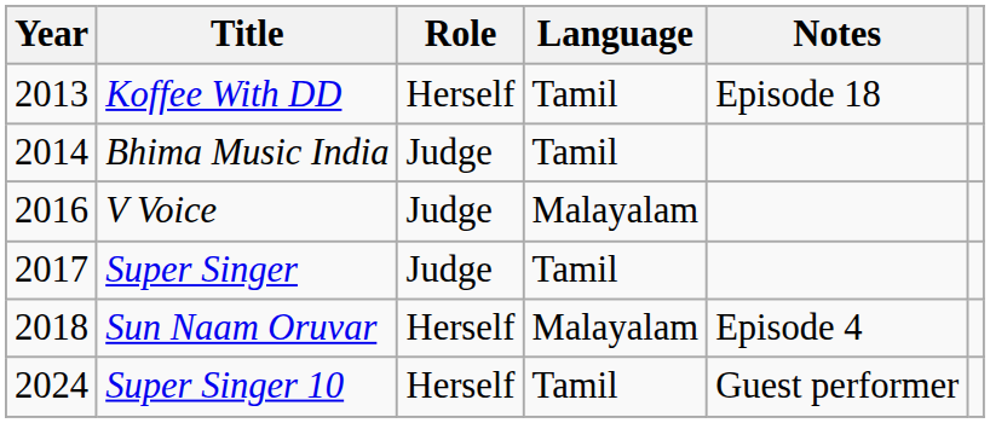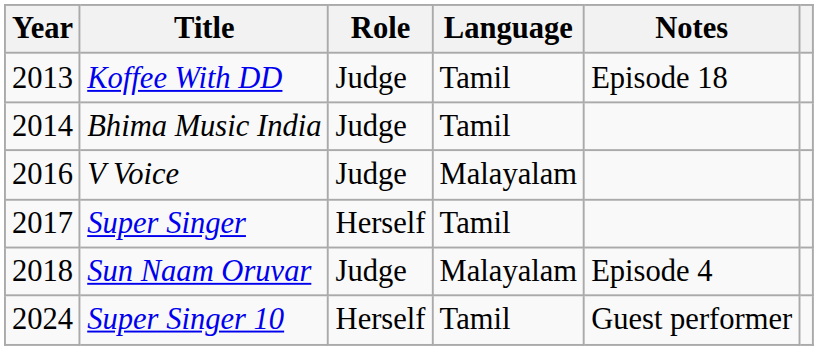 <table class="wikitable sortable">
 <tr>
 <th scope="col">Year</th>
 <th scope="col">Title</th>
 <th scope="col">Role</th>
 <th scope="col">Language</th>
 <th class="unsortable" scope="col">Notes</th>
 <th class="unsortable" scope="col"></th>
 </tr>
 <tr>
 <td>2013</td>
 <td><em><a href='#'>Koffee With DD</a></em></td>
-<td>Herself</td>
+<td>Judge</td>
 <td>Tamil</td>
 <td>Episode 18</td>
 <td></td>
 </tr>
 <tr>
 <td>2014</td>
 <td><em>Bhima Music India</em></td>
 <td>Judge</td>
 <td>Tamil</td>
 <td></td>
 <td></td>
 </tr>
 <tr>
 <td>2016</td>
 <td><em>V Voice</em></td>
 <td>Judge</td>
 <td>Malayalam</td>
 <td></td>
 <td></td>
 </tr>
 <tr>
 <td>2017</td>
 <td><em><a href='#'>Super Singer</a></em></td>
-<td>Judge</td>
+<td>Herself</td>
 <td>Tamil</td>
 <td></td>
 <td></td>
 </tr>
 <tr>
 <td>2018</td>
 <td><em><a href='#'>Sun Naam Oruvar</a></em></td>
-<td>Herself</td>
+<td>Judge</td>
 <td>Malayalam</td>
 <td>Episode 4</td>
 <td></td>
 </tr>
 <tr>
 <td>2024</td>
 <td><em><a href='#'>Super Singer 10</a></em></td>
 <td>Herself</td>
 <td>Tamil</td>
 <td>Guest performer</td>
 <td></td>
 </tr>
 </table>
